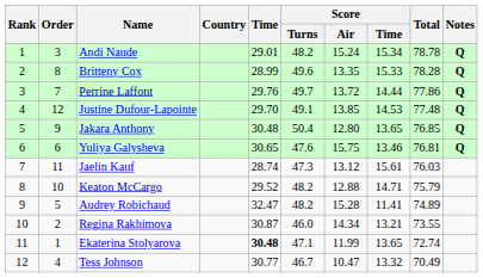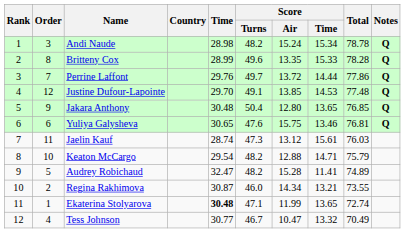 <table class="wikitable sortable" style="text-align:center">
 <tr>
 <th rowspan=2>Rank</th>
 <th rowspan=2>Order</th>
 <th rowspan=2>Name</th>
 <th rowspan=2>Country</th>
 <th rowspan=2>Time</th>
 <th colspan=3>Score</th>
 <th rowspan=2>Total</th>
 <th rowspan=2>Notes</th>
 </tr>
 <tr>
 <th width=50>Turns</th>
 <th width=50>Air</th>
 <th width=50>Time</th>
 </tr>
 <tr bgcolor=#ccffcc>
 <td>1</td>
 <td>3</td>
 <td align=left><a href='#'>Andi Naude</a></td>
 <td align=left></td>
-<td>29.01</td>
+<td>28.98</td>
 <td>48.2</td>
 <td>15.24</td>
 <td>15.34</td>
 <td>78.78</td>
 <td><strong>Q</strong></td>
 </tr>
 <tr bgcolor=#ccffcc>
 <td>2</td>
 <td>8</td>
 <td align=left><a href='#'>Britteny Cox</a></td>
 <td align=left></td>
 <td>28.99</td>
 <td>49.6</td>
 <td>13.35</td>
 <td>15.33</td>
 <td>78.28</td>
 <td><strong>Q</strong></td>
 </tr>
 <tr bgcolor=#ccffcc>
 <td>3</td>
 <td>7</td>
 <td align=left><a href='#'>Perrine Laffont</a></td>
 <td align=left></td>
 <td>29.76</td>
 <td>49.7</td>
 <td>13.72</td>
 <td>14.44</td>
 <td>77.86</td>
 <td><strong>Q</strong></td>
 </tr>
 <tr bgcolor=#ccffcc>
 <td>4</td>
 <td>12</td>
 <td align=left><a href='#'>Justine Dufour-Lapointe</a></td>
 <td align=left></td>
 <td>29.70</td>
 <td>49.1</td>
 <td>13.85</td>
 <td>14.53</td>
 <td>77.48</td>
 <td><strong>Q</strong></td>
 </tr>
 <tr bgcolor=#ccffcc>
 <td>5</td>
 <td>9</td>
 <td align=left><a href='#'>Jakara Anthony</a></td>
 <td align=left></td>
 <td>30.48</td>
 <td>50.4</td>
 <td>12.80</td>
 <td>13.65</td>
 <td>76.85</td>
 <td><strong>Q</strong></td>
 </tr>
 <tr bgcolor=#ccffcc>
 <td>6</td>
 <td>6</td>
 <td align=left><a href='#'>Yuliya Galysheva</a></td>
 <td align=left></td>
 <td>30.65</td>
 <td>47.6</td>
 <td>15.75</td>
 <td>13.46</td>
 <td>76.81</td>
 <td><strong>Q</strong></td>
 </tr>
 <tr>
 <td>7</td>
 <td>11</td>
 <td align=left><a href='#'>Jaelin Kauf</a></td>
 <td align=left></td>
 <td>28.74</td>
 <td>47.3</td>
 <td>13.12</td>
 <td>15.61</td>
 <td>76.03</td>
 <td></td>
 </tr>
 <tr>
 <td>8</td>
 <td>10</td>
 <td align=left><a href='#'>Keaton McCargo</a></td>
 <td align=left></td>
-<td>29.52</td>
+<td>29.54</td>
 <td>48.2</td>
 <td>12.88</td>
 <td>14.71</td>
 <td>75.79</td>
 <td></td>
 </tr>
 <tr>
 <td>9</td>
 <td>5</td>
 <td align=left><a href='#'>Audrey Robichaud</a></td>
 <td align=left></td>
 <td>32.47</td>
 <td>48.2</td>
 <td>15.28</td>
 <td>11.41</td>
 <td>74.89</td>
 <td></td>
 </tr>
 <tr>
 <td>10</td>
 <td>2</td>
 <td align=left><a href='#'>Regina Rakhimova</a></td>
 <td align=left></td>
 <td>30.87</td>
 <td>46.0</td>
 <td>14.34</td>
 <td>13.21</td>
 <td>73.55</td>
 <td></td>
 </tr>
 <tr>
 <td>11</td>
 <td>1</td>
 <td align=left><a href='#'>Ekaterina Stolyarova</a></td>
 <td align=left></td>
 <td><strong>30.48</strong></td>
 <td>47.1</td>
 <td>11.99</td>
 <td>13.65</td>
 <td>72.74</td>
 <td></td>
 </tr>
 <tr>
 <td>12</td>
 <td>4</td>
 <td align=left><a href='#'>Tess Johnson</a></td>
 <td align=left></td>
 <td>30.77</td>
 <td>46.7</td>
 <td>10.47</td>
 <td>13.32</td>
 <td>70.49</td>
 <td></td>
 </tr>
 </table>
